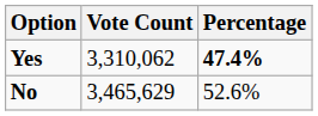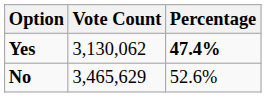 <table class="wikitable">
 <tr>
 <th>Option</th>
 <th>Vote Count</th>
 <th>Percentage</th>
 </tr>
 <tr>
 <td><strong>Yes</strong></td>
-<td>3,310,062</td>
+<td>3,130,062</td>
 <td><strong>47.4%</strong></td>
 </tr>
 <tr>
 <td><strong>No</strong></td>
 <td>3,465,629</td>
 <td>52.6%</td>
 </tr>
 </table>
